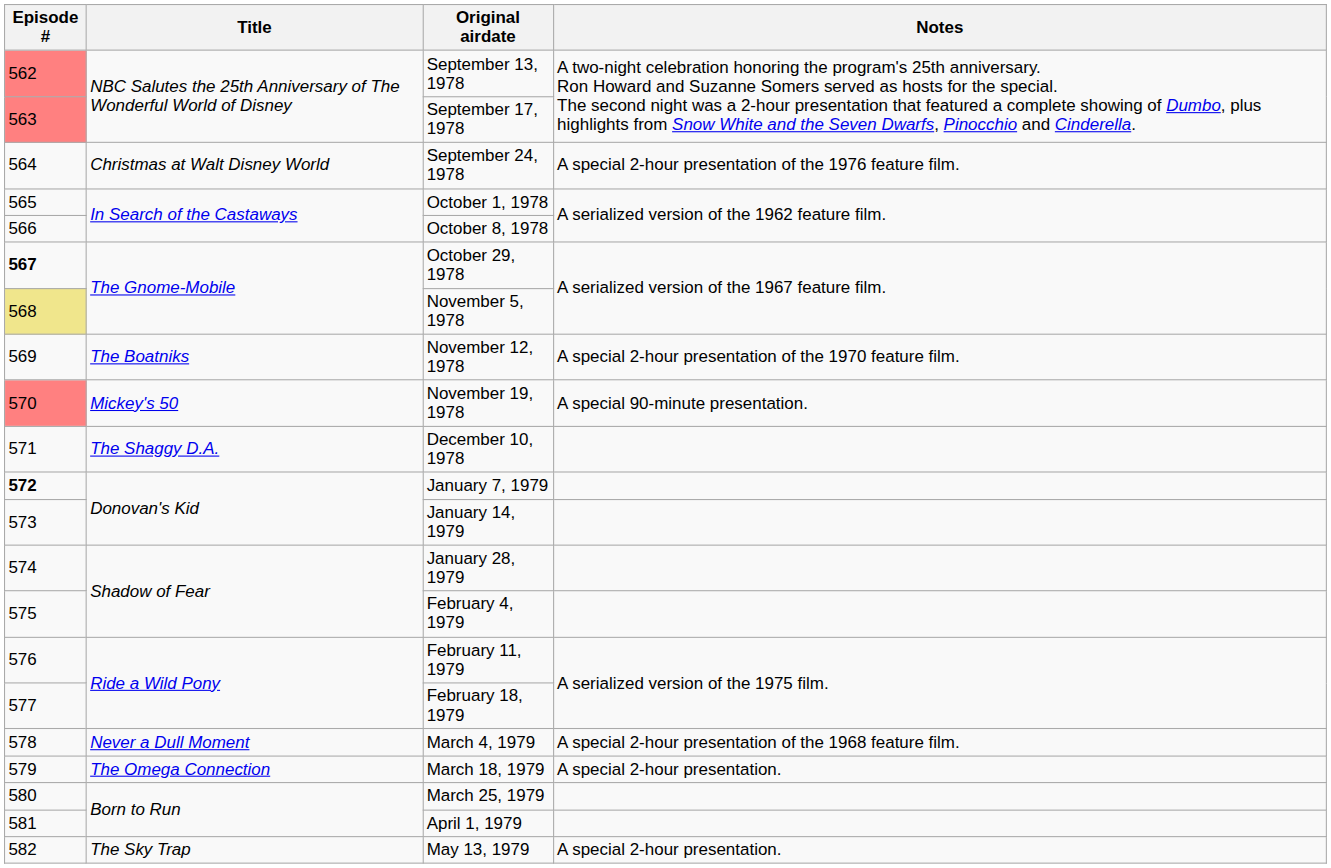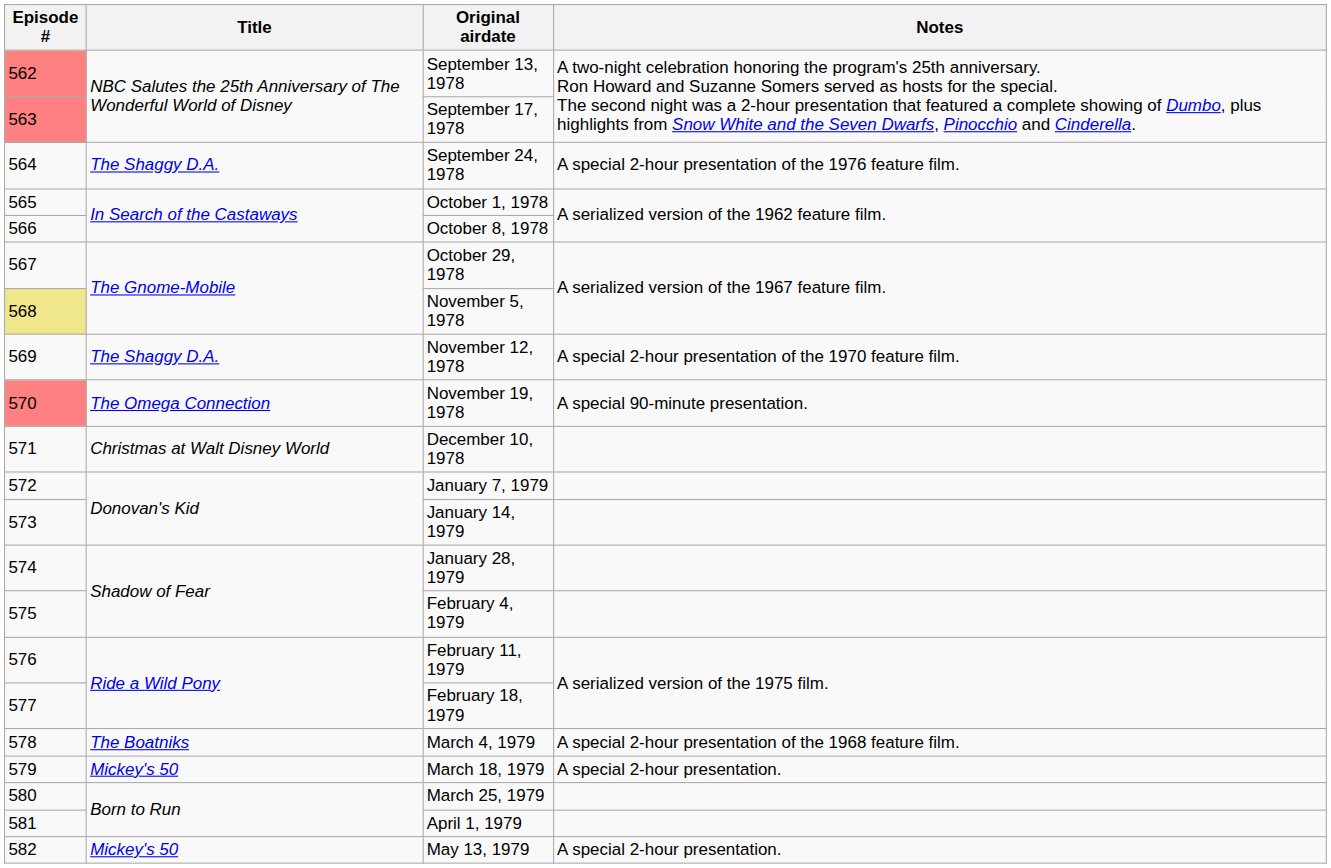 <table class="wikitable sortable">
 <tr>
 <th>Episode #</th>
 <th>Title</th>
 <th>Original airdate</th>
 <th>Notes</th>
 </tr>
 <tr>
 <td style="background:#ff8080;">562</td>
 <td rowspan="2"><em>NBC Salutes the 25th Anniversary of The Wonderful World of Disney</em></td>
 <td>September 13, 1978</td>
 <td rowspan="2">A two-night celebration honoring the program's 25th anniversary.<br>Ron Howard and Suzanne Somers served as hosts for the special.<br>The second night was a 2-hour presentation that featured a complete showing of <em><a href='#'>Dumbo</a></em>, plus highlights from <em><a href='#'>Snow White and the Seven Dwarfs</a></em>, <em><a href='#'>Pinocchio</a></em> and <em><a href='#'>Cinderella</a></em>.</td>
 </tr>
 <tr>
 <td style="background:#ff8080;">563</td>
 <td>September 17, 1978</td>
 </tr>
 <tr>
 <td>564</td>
-<td><em>Christmas at Walt Disney World</em></td>
+<td><em><a href='#'>The Shaggy D.A.</a></em></td>
 <td>September 24, 1978</td>
 <td>A special 2-hour presentation of the 1976 feature film.</td>
 </tr>
 <tr>
 <td>565</td>
 <td rowspan="2"><em><a href='#'>In Search of the Castaways</a></em></td>
 <td>October 1, 1978</td>
 <td rowspan="2">A serialized version of the 1962 feature film.</td>
 </tr>
 <tr>
 <td>566</td>
 <td>October 8, 1978</td>
 </tr>
 <tr>
-<td><strong>567</strong></td>
+<td>567</td>
 <td rowspan="2"><em><a href='#'>The Gnome-Mobile</a></em></td>
 <td>October 29, 1978</td>
 <td rowspan="2">A serialized version of the 1967 feature film.</td>
 </tr>
 <tr>
 <td style="background: khaki;">568</td>
 <td>November 5, 1978</td>
 </tr>
 <tr>
 <td>569</td>
-<td><em><a href='#'>The Boatniks</a></em></td>
+<td><em><a href='#'>The Shaggy D.A.</a></em></td>
 <td>November 12, 1978</td>
 <td>A special 2-hour presentation of the 1970 feature film.</td>
 </tr>
 <tr>
 <td style="background:#ff8080;">570</td>
-<td><em><a href='#'>Mickey's 50</a></em></td>
+<td><em><a href='#'>The Omega Connection</a></em></td>
 <td>November 19, 1978</td>
 <td>A special 90-minute presentation.</td>
 </tr>
 <tr>
 <td>571</td>
-<td><em><a href='#'>The Shaggy D.A.</a></em></td>
+<td><em>Christmas at Walt Disney World</em></td>
 <td>December 10, 1978</td>
 <td></td>
 </tr>
 <tr>
-<td><strong>572</strong></td>
+<td>572</td>
 <td rowspan="2"><em>Donovan's Kid</em></td>
 <td>January 7, 1979</td>
 <td></td>
 </tr>
 <tr>
 <td>573</td>
 <td>January 14, 1979</td>
 <td></td>
 </tr>
 <tr>
 <td>574</td>
 <td rowspan="2"><em>Shadow of Fear</em></td>
 <td>January 28, 1979</td>
 <td></td>
 </tr>
 <tr>
 <td>575</td>
 <td>February 4, 1979</td>
 <td></td>
 </tr>
 <tr>
 <td>576</td>
 <td rowspan="2"><em><a href='#'>Ride a Wild Pony</a></em></td>
 <td>February 11, 1979</td>
 <td rowspan="2">A serialized version of the 1975 film.</td>
 </tr>
 <tr>
 <td>577</td>
 <td>February 18, 1979</td>
 </tr>
 <tr>
 <td>578</td>
-<td><em><a href='#'>Never a Dull Moment</a></em></td>
+<td><em><a href='#'>The Boatniks</a></em></td>
 <td>March 4, 1979</td>
 <td>A special 2-hour presentation of the 1968 feature film.</td>
 </tr>
 <tr>
 <td>579</td>
-<td><em><a href='#'>The Omega Connection</a></em></td>
+<td><em><a href='#'>Mickey's 50</a></em></td>
 <td>March 18, 1979</td>
 <td>A special 2-hour presentation.</td>
 </tr>
 <tr>
 <td>580</td>
 <td rowspan="2"><em>Born to Run </em></td>
 <td>March 25, 1979</td>
 <td></td>
 </tr>
 <tr>
 <td>581</td>
 <td>April 1, 1979</td>
 <td></td>
 </tr>
 <tr>
 <td>582</td>
-<td><em>The Sky Trap</em></td>
+<td><em><a href='#'>Mickey's 50</a></em></td>
 <td>May 13, 1979</td>
 <td>A special 2-hour presentation.</td>
 </tr>
 </table>
